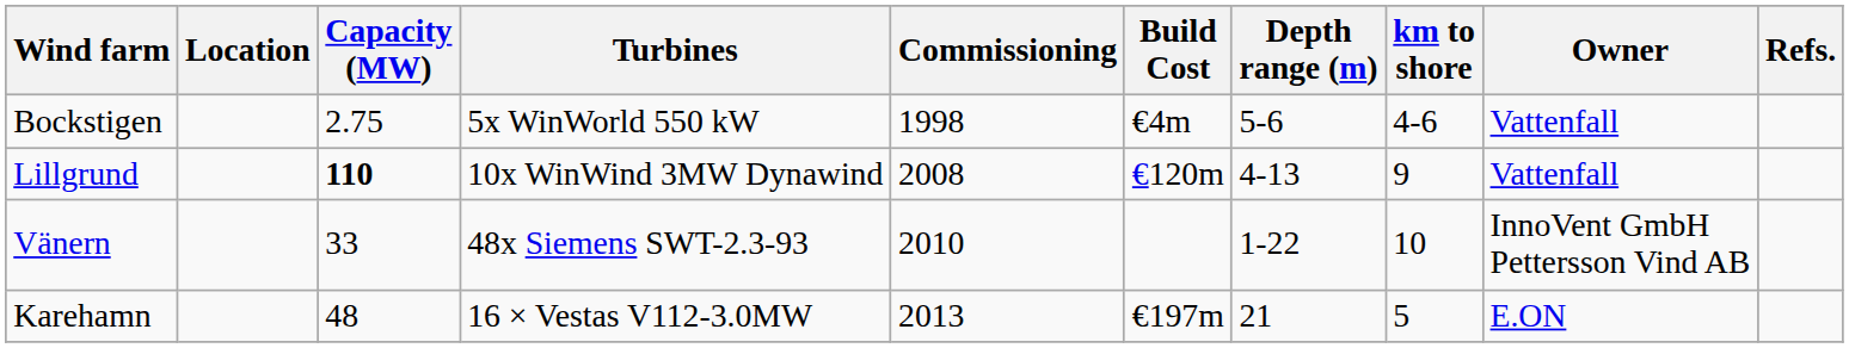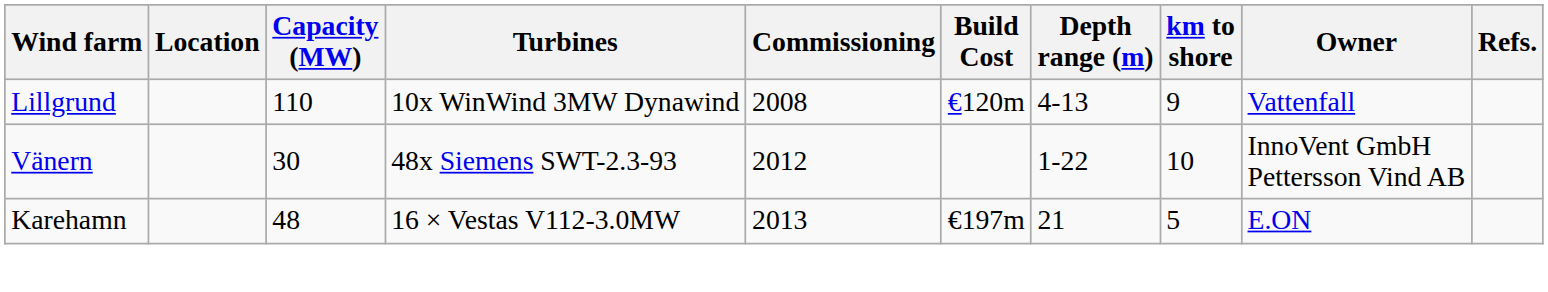 <table class="wikitable sortable">
 <tr>
 <th>Wind farm</th>
 <th>Location</th>
 <th><a href='#'>Capacity</a><br> (<a href='#'>MW</a>)</th>
 <th>Turbines</th>
 <th>Commissioning</th>
 <th>Build<br>Cost</th>
 <th>Depth<br>range (<a href='#'>m</a>)</th>
 <th><a href='#'>km</a> to<br>shore</th>
 <th>Owner</th>
 <th>Refs.</th>
 </tr>
 <tr>
-<td>Bockstigen</td>
-<td></td>
-<td>2.75</td>
-<td>5x WinWorld 550 kW</td>
-<td>1998</td>
-<td>€4m</td>
-<td>5-6</td>
-<td>4-6</td>
-<td><a href='#'>Vattenfall</a></td>
-<td></td>
-</tr>
-<tr>
 <td><a href='#'>Lillgrund</a></td>
 <td></td>
-<td><strong>110</strong></td>
+<td>110</td>
 <td>10x WinWind 3MW Dynawind</td>
 <td>2008</td>
 <td><a href='#'>€</a>120m</td>
 <td>4-13</td>
 <td>9</td>
 <td><a href='#'>Vattenfall</a></td>
 <td></td>
 </tr>
 <tr>
 <td><a href='#'>Vänern</a></td>
 <td></td>
-<td>33</td>
+<td>30</td>
 <td>48x <a href='#'>Siemens</a> SWT-2.3-93</td>
-<td>2010</td>
+<td>2012</td>
 <td></td>
 <td>1-22</td>
 <td>10</td>
 <td>InnoVent GmbH<br>Pettersson Vind AB</td>
 <td></td>
 </tr>
 <tr>
 <td>Karehamn</td>
 <td></td>
 <td>48</td>
 <td>16 × Vestas V112-3.0MW</td>
 <td>2013</td>
 <td>€197m</td>
 <td>21</td>
 <td>5</td>
 <td><a href='#'>E.ON</a></td>
 <td></td>
 </tr>
 </table>
